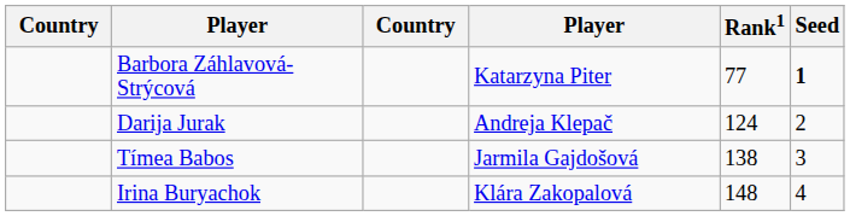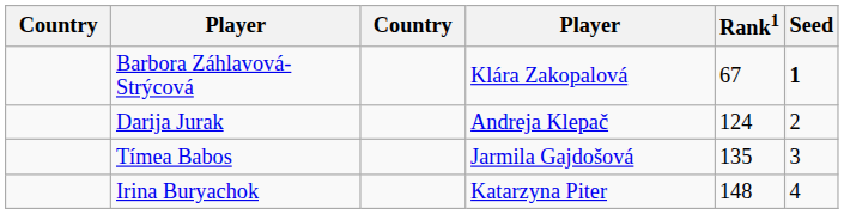 <table class="sortable wikitable">
 <tr>
 <th width="70">Country</th>
 <th width="175">Player</th>
 <th width="70">Country</th>
 <th width="175">Player</th>
 <th>Rank<sup>1</sup></th>
 <th>Seed</th>
 </tr>
 <tr>
 <td></td>
 <td><a href='#'>Barbora Záhlavová-Strýcová</a></td>
 <td></td>
-<td><a href='#'>Katarzyna Piter</a></td>
-<td>77</td>
+<td><a href='#'>Klára Zakopalová</a></td>
+<td>67</td>
 <td><strong>1</strong></td>
 </tr>
 <tr>
 <td></td>
 <td><a href='#'>Darija Jurak</a></td>
 <td></td>
 <td><a href='#'>Andreja Klepač</a></td>
 <td>124</td>
 <td>2</td>
 </tr>
 <tr>
 <td></td>
 <td><a href='#'>Tímea Babos</a></td>
 <td></td>
 <td><a href='#'>Jarmila Gajdošová</a></td>
-<td>138</td>
+<td>135</td>
 <td>3</td>
 </tr>
 <tr>
 <td></td>
 <td><a href='#'>Irina Buryachok</a></td>
 <td></td>
-<td><a href='#'>Klára Zakopalová</a></td>
+<td><a href='#'>Katarzyna Piter</a></td>
 <td>148</td>
 <td>4</td>
 </tr>
 </table>
